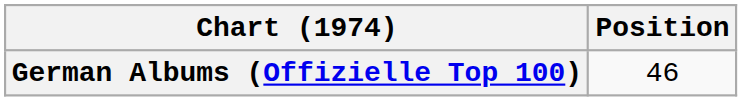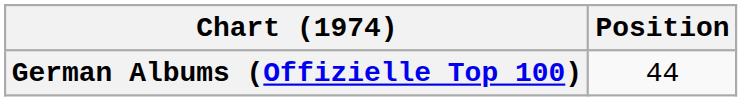 <table class="wikitable plainrowheaders" style="text-align:center">
 <tr>
 <th scope="col">Chart (1974)</th>
 <th scope="col">Position</th>
 </tr>
 <tr>
 <th scope="row">German Albums (<a href='#'>Offizielle Top 100</a>)</th>
-<td>46</td>
+<td>44</td>
 </tr>
 </table>
